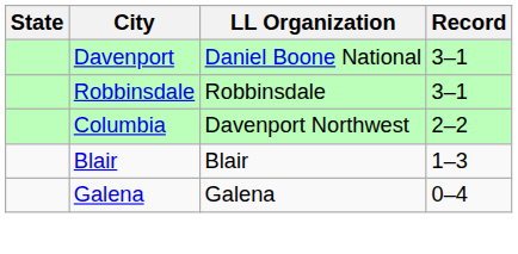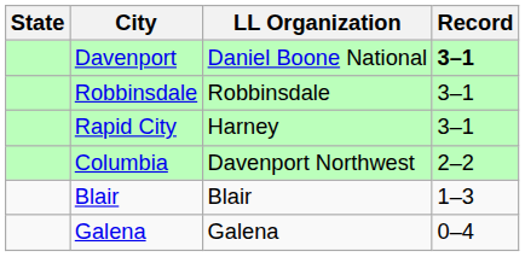 <table class="wikitable">
 <tr>
 <th>State</th>
 <th>City</th>
 <th>LL Organization</th>
 <th>Record</th>
 </tr>
 <tr bgcolor="#bbffbb">
 <td><strong></strong></td>
 <td><a href='#'>Davenport</a></td>
 <td><a href='#'>Daniel Boone</a> National</td>
-<td>3–1</td>
+<td><strong>3–1</strong></td>
 </tr>
 <tr bgcolor="#bbffbb">
 <td><strong></strong></td>
 <td><a href='#'>Robbinsdale</a></td>
 <td>Robbinsdale</td>
+<td>3–1</td>
+</tr>
+<tr bgcolor="#bbffbb">
+<td><strong></strong></td>
+<td><a href='#'>Rapid City</a></td>
+<td>Harney</td>
 <td>3–1</td>
 </tr>
 <tr bgcolor="#bbffbb">
 <td><strong></strong></td>
 <td><a href='#'>Columbia</a></td>
 <td>Davenport Northwest</td>
 <td>2–2</td>
 </tr>
 <tr>
 <td><strong></strong></td>
 <td><a href='#'>Blair</a></td>
 <td>Blair</td>
 <td>1–3</td>
 </tr>
 <tr>
 <td><strong></strong></td>
 <td><a href='#'>Galena</a></td>
 <td>Galena</td>
 <td>0–4</td>
 </tr>
 </table>
